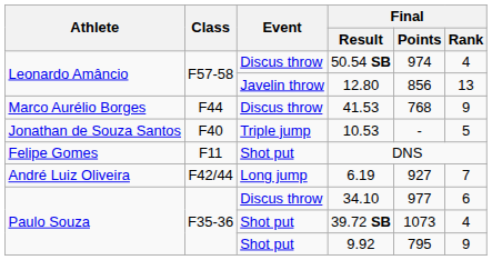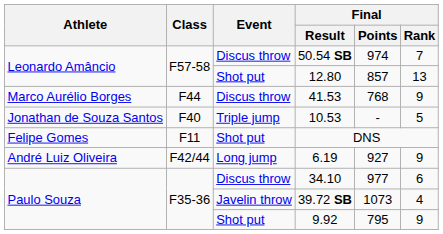 <table class=wikitable style="font-size:90%">
 <tr>
 <th rowspan="2">Athlete</th>
 <th rowspan="2">Class</th>
 <th rowspan="2">Event</th>
 <th colspan="3">Final</th>
 </tr>
 <tr>
 <th>Result</th>
 <th>Points</th>
 <th>Rank</th>
 </tr>
 <tr>
 <td rowspan="2"><a href='#'>Leonardo Amâncio</a></td>
 <td rowspan="2" style="text-align:center;">F57-58</td>
 <td><a href='#'>Discus throw</a></td>
 <td style="text-align:center;">50.54 <strong>SB</strong></td>
 <td style="text-align:center;">974</td>
-<td style="text-align:center;">4</td>
+<td style="text-align:center;">7</td>
 </tr>
 <tr>
-<td><a href='#'>Javelin throw</a></td>
+<td><a href='#'>Shot put</a></td>
 <td style="text-align:center;">12.80</td>
-<td style="text-align:center;">856</td>
+<td style="text-align:center;">857</td>
 <td style="text-align:center;">13</td>
 </tr>
 <tr>
 <td><a href='#'>Marco Aurélio Borges</a></td>
 <td style="text-align:center;">F44</td>
 <td><a href='#'>Discus throw</a></td>
 <td style="text-align:center;">41.53</td>
 <td style="text-align:center;">768</td>
 <td style="text-align:center;">9</td>
 </tr>
 <tr>
 <td><a href='#'>Jonathan de Souza Santos</a></td>
 <td style="text-align:center;">F40</td>
 <td><a href='#'>Triple jump</a></td>
 <td style="text-align:center;">10.53</td>
 <td style="text-align:center;">-</td>
 <td style="text-align:center;">5</td>
 </tr>
 <tr>
 <td><a href='#'>Felipe Gomes</a></td>
 <td style="text-align:center;">F11</td>
 <td><a href='#'>Shot put</a></td>
 <td style="text-align:center;" colspan="3">DNS</td>
 </tr>
 <tr>
 <td><a href='#'>André Luiz Oliveira</a></td>
 <td style="text-align:center;">F42/44</td>
 <td><a href='#'>Long jump</a></td>
 <td style="text-align:center;">6.19</td>
 <td style="text-align:center;">927</td>
-<td style="text-align:center;">7</td>
+<td style="text-align:center;">9</td>
 </tr>
 <tr>
 <td rowspan="3"><a href='#'>Paulo Souza</a></td>
 <td rowspan="3" style="text-align:center;">F35-36</td>
 <td><a href='#'>Discus throw</a></td>
 <td style="text-align:center;">34.10</td>
 <td style="text-align:center;">977</td>
 <td style="text-align:center;">6</td>
 </tr>
 <tr>
-<td><a href='#'>Shot put</a></td>
+<td><a href='#'>Javelin throw</a></td>
 <td style="text-align:center;">39.72 <strong>SB</strong></td>
 <td style="text-align:center;">1073</td>
 <td style="text-align:center;">4</td>
 </tr>
 <tr>
 <td><a href='#'>Shot put</a></td>
 <td style="text-align:center;">9.92</td>
 <td style="text-align:center;">795</td>
 <td style="text-align:center;">9</td>
 </tr>
 </table>
